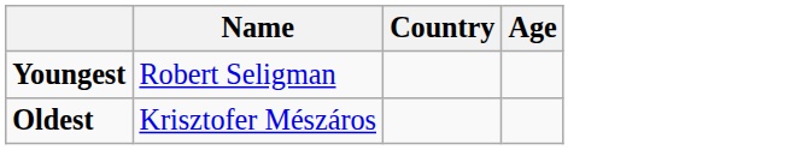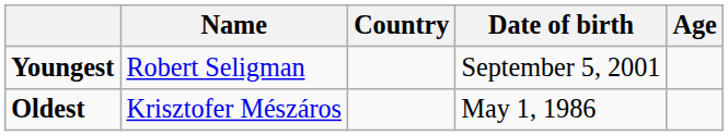 <table class="wikitable">
 <tr>
 <th></th>
 <th>Name</th>
 <th>Country</th>
+<th>Date of birth</th>
 <th>Age</th>
 </tr>
 <tr>
 <td><strong>Youngest</strong></td>
 <td><a href='#'>Robert Seligman</a></td>
 <td></td>
+<td>September 5, 2001</td>
 <td></td>
 </tr>
 <tr>
 <td><strong>Oldest</strong></td>
 <td><a href='#'>Krisztofer Mészáros</a></td>
 <td></td>
+<td>May 1, 1986</td>
 <td></td>
 </tr>
 </table>
